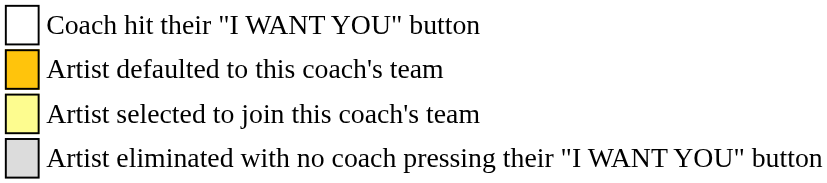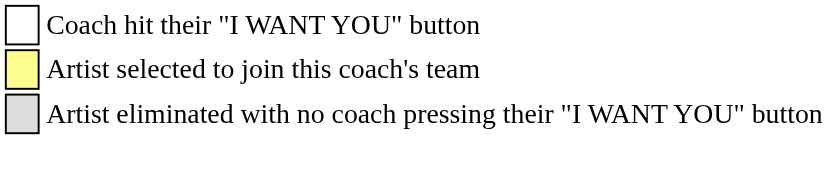 <table class="toccolours" style="font-size: 90%; white-space: nowrap;">
 <tr>
 <td style="background:white; border:1px solid black;"> <strong></strong> </td>
 <td>Coach hit their "I WANT YOU" button</td>
-</tr>
-<tr>
-<td style="background:#ffc40c; border:1px solid black;">    </td>
-<td>Artist defaulted to this coach's team</td>
 </tr>
 <tr>
 <td style="background:#fdfc8f; border:1px solid black;">    </td>
 <td style="padding-right: 8px">Artist selected to join this coach's team</td>
 </tr>
 <tr>
 <td style="background:#dcdcdc; border:1px solid black;">    </td>
 <td>Artist eliminated with no coach pressing their "I WANT YOU" button</td>
 </tr>
 </table>
